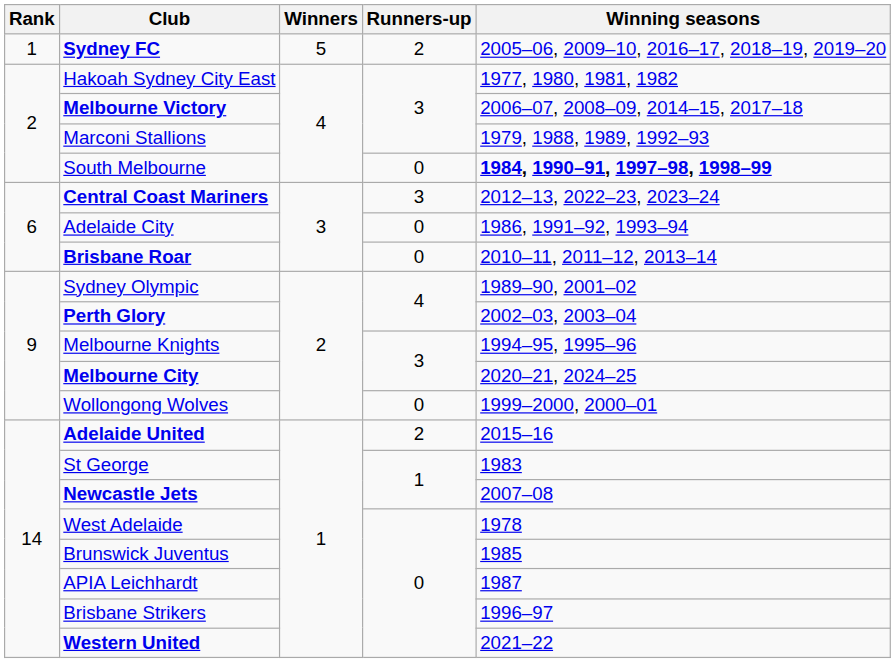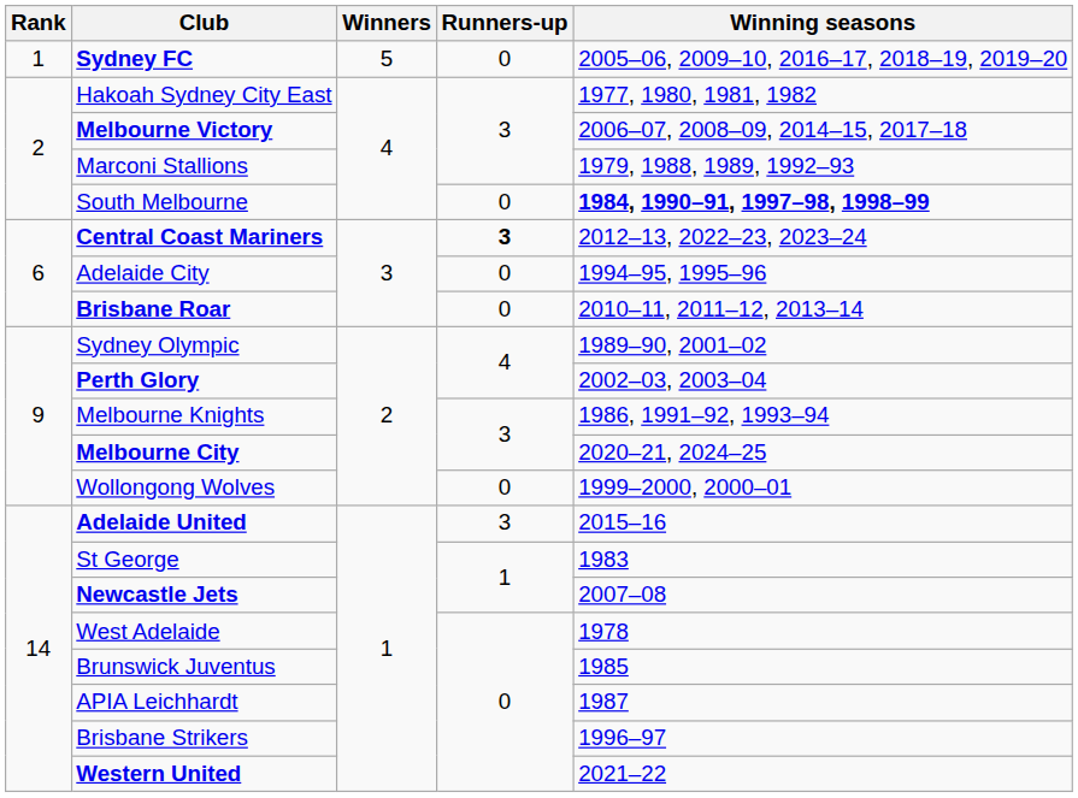 <table class="wikitable sortable">
 <tr>
 <th>Rank</th>
 <th>Club</th>
 <th>Winners</th>
 <th>Runners-up</th>
 <th>Winning seasons</th>
 </tr>
 <tr>
 <td align="center">1</td>
 <td><strong><a href='#'>Sydney FC</a></strong></td>
 <td align="center">5</td>
-<td align="center">2</td>
+<td align="center">0</td>
 <td><a href='#'>2005–06</a>, <a href='#'>2009–10</a>, <a href='#'>2016–17</a>, <a href='#'>2018–19</a>, <a href='#'>2019–20</a></td>
 </tr>
 <tr>
 <td align="center" rowspan="4">2</td>
 <td><a href='#'>Hakoah Sydney City East</a></td>
 <td align="center" rowspan="4">4</td>
 <td align="center" rowspan="3">3</td>
 <td><a href='#'>1977</a>, <a href='#'>1980</a>, <a href='#'>1981</a>, <a href='#'>1982</a></td>
 </tr>
 <tr>
 <td><strong><a href='#'>Melbourne Victory</a></strong></td>
 <td><a href='#'>2006–07</a>, <a href='#'>2008–09</a>, <a href='#'>2014–15</a>, <a href='#'>2017–18</a></td>
 </tr>
 <tr>
 <td><a href='#'>Marconi Stallions</a></td>
 <td><a href='#'>1979</a>, <a href='#'>1988</a>, <a href='#'>1989</a>, <a href='#'>1992–93</a></td>
 </tr>
 <tr>
 <td><a href='#'>South Melbourne</a></td>
 <td align="center" rowspan="1">0</td>
 <td><strong><a href='#'>1984</a>, <a href='#'>1990–91</a>, <a href='#'>1997–98</a>, <a href='#'>1998–99</a></strong></td>
 </tr>
 <tr>
 <td align="center" rowspan="3">6</td>
 <td><a href='#'><strong>Central Coast Mariners</strong></a></td>
 <td align="center" rowspan="3">3</td>
-<td align="center" rowspan="1">3</td>
+<td align="center" rowspan="1"><strong>3</strong></td>
 <td><a href='#'>2012–13</a>, <a href='#'>2022–23</a>, <a href='#'>2023–24</a></td>
 </tr>
 <tr>
 <td><a href='#'>Adelaide City</a></td>
 <td align="center">0</td>
-<td><a href='#'>1986</a>, <a href='#'>1991–92</a>, <a href='#'>1993–94</a></td>
+<td><a href='#'>1994–95</a>, <a href='#'>1995–96</a></td>
 </tr>
 <tr>
 <td><strong><a href='#'>Brisbane Roar</a></strong></td>
 <td align="center">0</td>
 <td><a href='#'>2010–11</a>, <a href='#'>2011–12</a>, <a href='#'>2013–14</a></td>
 </tr>
 <tr>
 <td rowspan="5" align="center">9</td>
 <td><a href='#'>Sydney Olympic</a></td>
 <td align="center" rowspan="5">2</td>
 <td align="center" rowspan="2">4</td>
 <td><a href='#'>1989–90</a>, <a href='#'>2001–02</a></td>
 </tr>
 <tr>
 <td><strong><a href='#'>Perth Glory</a></strong></td>
 <td><a href='#'>2002–03</a>, <a href='#'>2003–04</a></td>
 </tr>
 <tr>
 <td><a href='#'>Melbourne Knights</a></td>
 <td rowspan="2" align="center">3</td>
-<td><a href='#'>1994–95</a>, <a href='#'>1995–96</a></td>
+<td><a href='#'>1986</a>, <a href='#'>1991–92</a>, <a href='#'>1993–94</a></td>
 </tr>
 <tr>
 <td><strong><a href='#'>Melbourne City</a></strong></td>
 <td><a href='#'>2020–21</a>, <a href='#'>2024–25</a></td>
 </tr>
 <tr>
 <td><a href='#'>Wollongong Wolves</a></td>
 <td align="center">0</td>
 <td><a href='#'>1999–2000</a>, <a href='#'>2000–01</a></td>
 </tr>
 <tr>
 <td align="center" rowspan="8">14</td>
 <td><strong><a href='#'>Adelaide United</a></strong></td>
 <td align="center" rowspan="8">1</td>
-<td align="center">2</td>
+<td align="center">3</td>
 <td><a href='#'>2015–16</a></td>
 </tr>
 <tr>
 <td><a href='#'>St George</a></td>
 <td align="center" rowspan="2">1</td>
 <td><a href='#'>1983</a></td>
 </tr>
 <tr>
 <td><strong><a href='#'>Newcastle Jets</a></strong></td>
 <td><a href='#'>2007–08</a></td>
 </tr>
 <tr>
 <td><a href='#'>West Adelaide</a></td>
 <td align="center" rowspan="5">0</td>
 <td><a href='#'>1978</a></td>
 </tr>
 <tr>
 <td><a href='#'>Brunswick Juventus</a></td>
 <td><a href='#'>1985</a></td>
 </tr>
 <tr>
 <td><a href='#'>APIA Leichhardt</a></td>
 <td><a href='#'>1987</a></td>
 </tr>
 <tr>
 <td><a href='#'>Brisbane Strikers</a></td>
 <td><a href='#'>1996–97</a></td>
 </tr>
 <tr>
 <td><strong><a href='#'>Western United</a></strong></td>
 <td><a href='#'>2021–22</a></td>
 </tr>
 </table>
